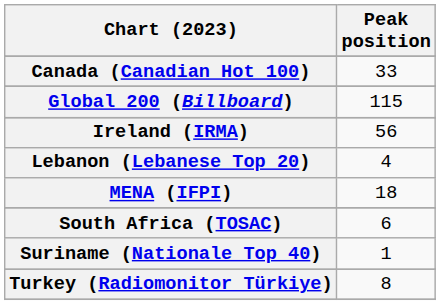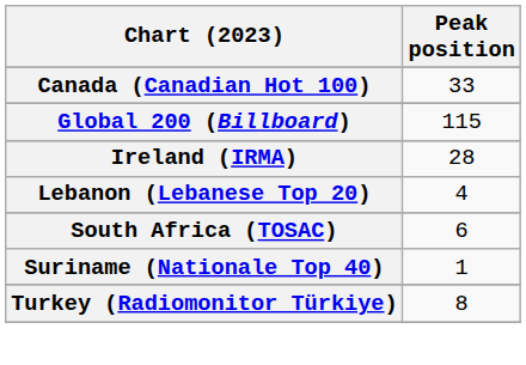 <table class="wikitable sortable plainrowheaders" style="text-align:center">
 <tr>
 <th scope="col">Chart (2023)</th>
 <th scope="col">Peak<br>position</th>
 </tr>
 <tr>
 </tr>
 <tr>
 <th scope="row">Canada (<a href='#'>Canadian Hot 100</a>)</th>
 <td>33</td>
 </tr>
 <tr>
 </tr>
 <tr>
 <th scope="row"><a href='#'>Global 200</a> (<em><a href='#'>Billboard</a></em>)</th>
 <td>115</td>
 </tr>
 <tr>
 </tr>
 <tr>
 <th scope="row">Ireland (<a href='#'>IRMA</a>)</th>
-<td>56</td>
+<td>28</td>
 </tr>
 <tr>
 <th scope="row">Lebanon (<a href='#'>Lebanese Top 20</a>)</th>
 <td>4</td>
-</tr>
-<tr>
-<th scope="row"><a href='#'>MENA</a> (<a href='#'>IFPI</a>)</th>
-<td>18</td>
 </tr>
 <tr>
 </tr>
 <tr>
 <th scope="row">South Africa (<a href='#'>TOSAC</a>)</th>
 <td>6</td>
 </tr>
 <tr>
 <th scope="row">Suriname (<a href='#'>Nationale Top 40</a>)</th>
 <td>1</td>
 </tr>
 <tr>
 </tr>
 <tr>
 </tr>
 <tr>
 <th scope="row">Turkey (<a href='#'>Radiomonitor Türkiye</a>)</th>
 <td>8</td>
 </tr>
 <tr>
 </tr>
 <tr>
 </tr>
 <tr>
 </tr>
 <tr>
 </tr>
 </table>
